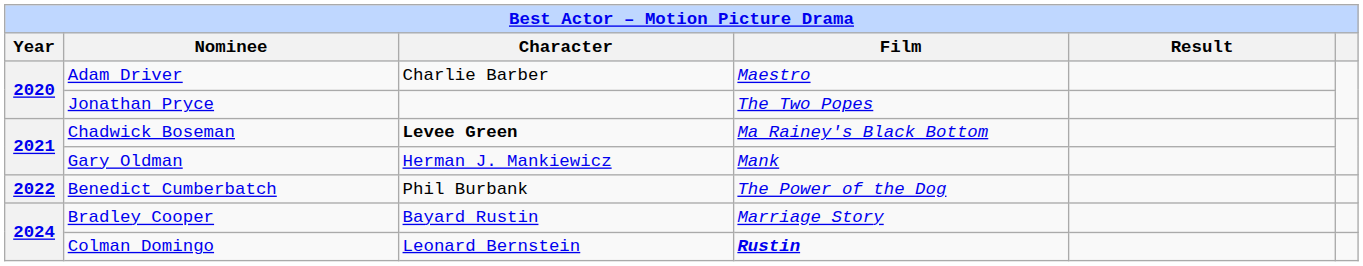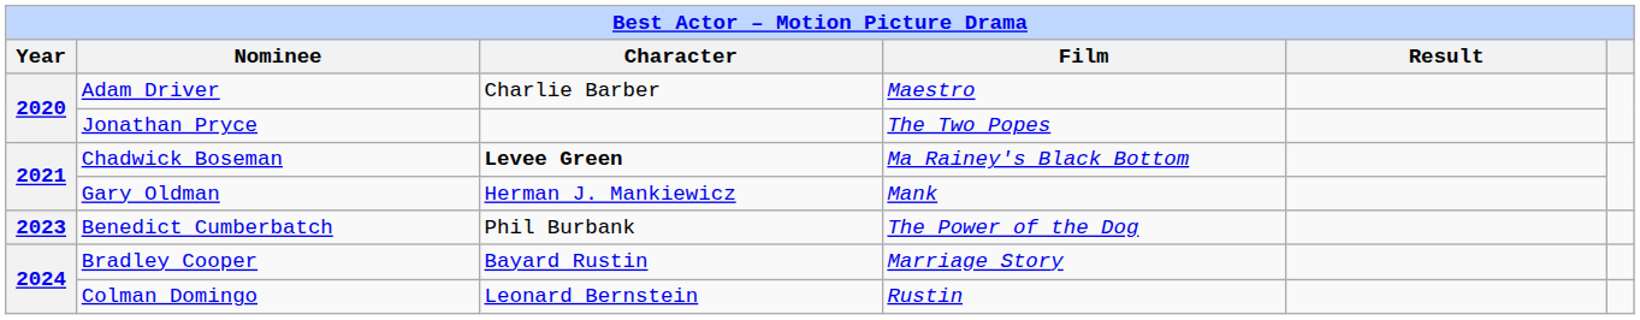 <table class="wikitable plainrowheaders" style="width:80%;">
 <tr style="background:#bfd7ff;">
 <td colspan="6" style="text-align:center;"><strong><a href='#'>Best Actor – Motion Picture Drama</a></strong></td>
 </tr>
 <tr style="background:#ebf5ff;">
 <th style="width:1%;">Year</th>
 <th style="width:15%;">Nominee</th>
 <th style="width:15%;">Character</th>
 <th style="width:15%;">Film</th>
 <th style="width:12%;">Result</th>
 <th style="width:1%;"></th>
 </tr>
 <tr>
 <th scope=row rowspan="2" style="text-align:center;"><a href='#'>2020</a></th>
 <td><a href='#'>Adam Driver</a></td>
 <td>Charlie Barber</td>
 <td><em><a href='#'>Maestro</a></em></td>
 <td></td>
 <td rowspan="2" style="text-align:center;"></td>
 </tr>
 <tr>
 <td><a href='#'>Jonathan Pryce</a></td>
 <td></td>
 <td><em><a href='#'>The Two Popes</a></em></td>
 <td></td>
 </tr>
 <tr>
 <th scope="row" rowspan="2" style="text-align:center;"><a href='#'>2021</a></th>
 <td><a href='#'>Chadwick Boseman</a></td>
 <td><strong>Levee Green</strong></td>
 <td><em><a href='#'>Ma Rainey's Black Bottom</a></em></td>
 <td></td>
 <td rowspan="2" style="text-align:center;"></td>
 </tr>
 <tr>
 <td><a href='#'>Gary Oldman</a></td>
 <td><a href='#'>Herman J. Mankiewicz</a></td>
 <td><em><a href='#'>Mank</a></em></td>
 <td></td>
 </tr>
 <tr>
-<th scope="row" style="text-align:center;"><a href='#'>2022</a></th>
+<th scope="row" style="text-align:center;"><a href='#'>2023</a></th>
 <td><a href='#'>Benedict Cumberbatch</a></td>
 <td>Phil Burbank</td>
 <td><em><a href='#'>The Power of the Dog</a></em></td>
 <td></td>
 <td style="text-align:center;"></td>
 </tr>
 <tr>
 <th scope="row" rowspan="2" style="text-align:center;"><a href='#'>2024</a></th>
 <td><a href='#'>Bradley Cooper</a></td>
 <td><a href='#'>Bayard Rustin</a></td>
 <td><em><a href='#'>Marriage Story</a></em></td>
 <td></td>
 <td></td>
 </tr>
 <tr>
 <td><a href='#'>Colman Domingo</a></td>
 <td><a href='#'>Leonard Bernstein</a></td>
-<td><strong><em><a href='#'>Rustin</a></em></strong></td>
+<td><em><a href='#'>Rustin</a></em></td>
 <td></td>
 <td></td>
 </tr>
 </table>
